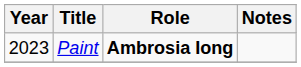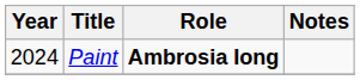 <table class="wikitable">
 <tr>
 <th>Year</th>
 <th>Title</th>
 <th>Role</th>
 <th class="unsortable">Notes</th>
 </tr>
 <tr>
-<td>2023</td>
+<td>2024</td>
 <td><em><a href='#'>Paint</a></em></td>
 <td><strong>Ambrosia Iong</strong></td>
 <td></td>
 </tr>
 <tr>
 </tr>
 </table>
